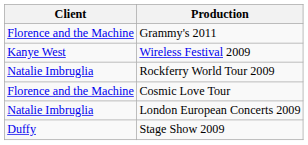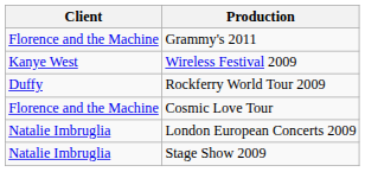 <table class="wikitable">
 <tr>
 <th>Client</th>
 <th>Production</th>
 </tr>
 <tr>
 <td><a href='#'>Florence and the Machine</a></td>
 <td>Grammy's 2011</td>
 </tr>
 <tr>
 <td><a href='#'>Kanye West</a></td>
 <td><a href='#'>Wireless Festival</a> 2009</td>
 </tr>
 <tr>
-<td><a href='#'>Natalie Imbruglia</a></td>
+<td><a href='#'>Duffy</a></td>
 <td>Rockferry World Tour 2009</td>
 </tr>
 <tr>
 <td><a href='#'>Florence and the Machine</a></td>
 <td>Cosmic Love Tour</td>
 </tr>
 <tr>
 <td><a href='#'>Natalie Imbruglia</a></td>
 <td>London European Concerts 2009</td>
 </tr>
 <tr>
-<td><a href='#'>Duffy</a></td>
+<td><a href='#'>Natalie Imbruglia</a></td>
 <td>Stage Show 2009</td>
 </tr>
 </table>
